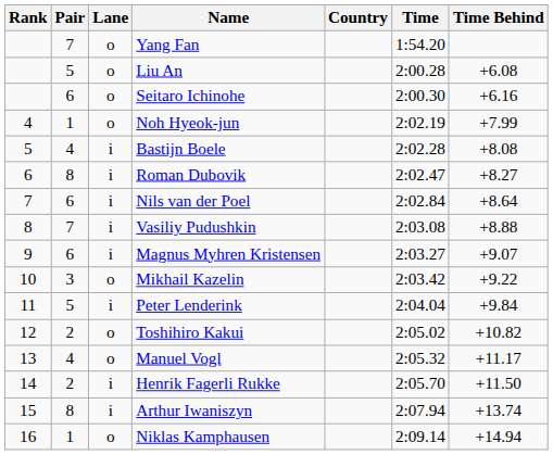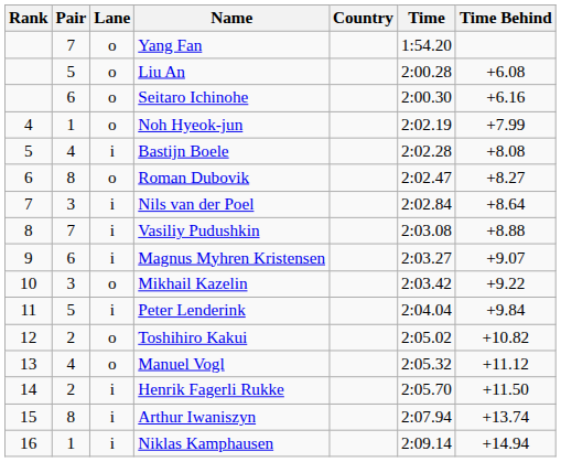 <table class="wikitable sortable" style="text-align:center">
 <tr>
 <th>Rank</th>
 <th>Pair</th>
 <th>Lane</th>
 <th>Name</th>
 <th>Country</th>
 <th>Time</th>
 <th>Time Behind</th>
 </tr>
 <tr>
 <td></td>
 <td>7</td>
 <td>o</td>
 <td align=left><a href='#'>Yang Fan</a></td>
 <td align=left></td>
 <td>1:54.20</td>
 <td></td>
 </tr>
 <tr>
 <td></td>
 <td>5</td>
 <td>o</td>
 <td align=left><a href='#'>Liu An</a></td>
 <td align=left></td>
 <td>2:00.28</td>
 <td>+6.08</td>
 </tr>
 <tr>
 <td></td>
 <td>6</td>
 <td>o</td>
 <td align=left><a href='#'>Seitaro Ichinohe</a></td>
 <td align=left></td>
 <td>2:00.30</td>
 <td>+6.16</td>
 </tr>
 <tr>
 <td>4</td>
 <td>1</td>
 <td>o</td>
 <td align=left><a href='#'>Noh Hyeok-jun</a></td>
 <td align=left></td>
 <td>2:02.19</td>
 <td>+7.99</td>
 </tr>
 <tr>
 <td>5</td>
 <td>4</td>
 <td>i</td>
 <td align=left><a href='#'>Bastijn Boele</a></td>
 <td align=left></td>
 <td>2:02.28</td>
 <td>+8.08</td>
 </tr>
 <tr>
 <td>6</td>
 <td>8</td>
-<td>i</td>
+<td>o</td>
 <td align=left><a href='#'>Roman Dubovik</a></td>
 <td align=left></td>
 <td>2:02.47</td>
 <td>+8.27</td>
 </tr>
 <tr>
 <td>7</td>
-<td>6</td>
+<td>3</td>
 <td>i</td>
 <td align=left><a href='#'>Nils van der Poel</a></td>
 <td align=left></td>
 <td>2:02.84</td>
 <td>+8.64</td>
 </tr>
 <tr>
 <td>8</td>
 <td>7</td>
 <td>i</td>
 <td align=left><a href='#'>Vasiliy Pudushkin</a></td>
 <td align=left></td>
 <td>2:03.08</td>
 <td>+8.88</td>
 </tr>
 <tr>
 <td>9</td>
 <td>6</td>
 <td>i</td>
 <td align=left><a href='#'>Magnus Myhren Kristensen</a></td>
 <td align=left></td>
 <td>2:03.27</td>
 <td>+9.07</td>
 </tr>
 <tr>
 <td>10</td>
 <td>3</td>
 <td>o</td>
 <td align=left><a href='#'>Mikhail Kazelin</a></td>
 <td align=left></td>
 <td>2:03.42</td>
 <td>+9.22</td>
 </tr>
 <tr>
 <td>11</td>
 <td>5</td>
 <td>i</td>
 <td align=left><a href='#'>Peter Lenderink</a></td>
 <td align=left></td>
 <td>2:04.04</td>
 <td>+9.84</td>
 </tr>
 <tr>
 <td>12</td>
 <td>2</td>
 <td>o</td>
 <td align=left><a href='#'>Toshihiro Kakui</a></td>
 <td align=left></td>
 <td>2:05.02</td>
 <td>+10.82</td>
 </tr>
 <tr>
 <td>13</td>
 <td>4</td>
 <td>o</td>
 <td align=left><a href='#'>Manuel Vogl</a></td>
 <td align=left></td>
 <td>2:05.32</td>
-<td>+11.17</td>
+<td>+11.12</td>
 </tr>
 <tr>
 <td>14</td>
 <td>2</td>
 <td>i</td>
 <td align=left><a href='#'>Henrik Fagerli Rukke</a></td>
 <td align=left></td>
 <td>2:05.70</td>
 <td>+11.50</td>
 </tr>
 <tr>
 <td>15</td>
 <td>8</td>
 <td>i</td>
 <td align=left><a href='#'>Arthur Iwaniszyn</a></td>
 <td align=left></td>
 <td>2:07.94</td>
 <td>+13.74</td>
 </tr>
 <tr>
 <td>16</td>
 <td>1</td>
-<td>o</td>
+<td>i</td>
 <td align=left><a href='#'>Niklas Kamphausen</a></td>
 <td align=left></td>
 <td>2:09.14</td>
 <td>+14.94</td>
 </tr>
 </table>
